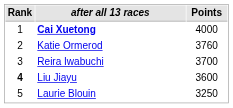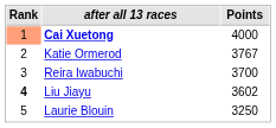 <table cellspacing="1" cellpadding="3" style="border:1px solid #aaa; font-size:86%;">
 <tr style="background:#e4e4e4;">
 <th style="border-bottom:1px solid #aaa; width:10px;">Rank</th>
 <th style="border-bottom:1px solid #aaa; width:200px;"><em>after all 13 races</em></th>
 <th style="border-bottom:1px solid #aaa; width:50px;">Points</th>
 </tr>
 <tr>
-<td align=center>1</td>
+<td align=center style="background: lightsalmon;">1</td>
 <td><strong> <a href='#'>Cai Xuetong</a></strong></td>
 <td align=center>4000</td>
 </tr>
 <tr>
 <td align=center>2</td>
 <td> <a href='#'>Katie Ormerod</a></td>
-<td align=center>3760</td>
+<td align=center>3767</td>
 </tr>
 <tr>
 <td align=center>3</td>
 <td> <a href='#'>Reira Iwabuchi</a></td>
 <td align=center>3700</td>
 </tr>
 <tr>
 <td align=center><strong>4</strong></td>
 <td> <a href='#'>Liu Jiayu</a></td>
-<td align=center>3600</td>
+<td align=center>3602</td>
 </tr>
 <tr>
 <td align=center>5</td>
 <td> <a href='#'>Laurie Blouin</a></td>
 <td align=center>3250</td>
 </tr>
 </table>
